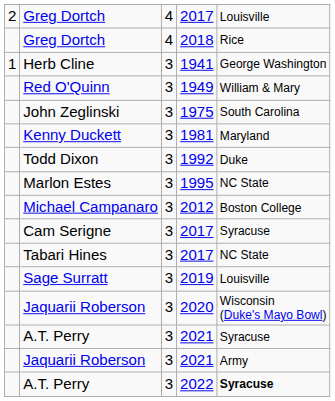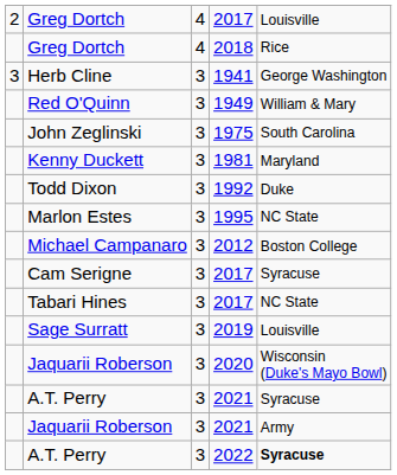 <table class="wikitable">
 <tr>
 </tr>
 <tr>
 <td>2</td>
 <td><a href='#'>Greg Dortch</a></td>
 <td>4</td>
 <td><a href='#'>2017</a></td>
 <td style="font-size:80%;">Louisville</td>
 </tr>
 <tr>
 <td></td>
 <td><a href='#'>Greg Dortch</a></td>
 <td>4</td>
 <td><a href='#'>2018</a></td>
 <td style="font-size:80%;">Rice</td>
 </tr>
 <tr>
-<td>1</td>
+<td>3</td>
 <td>Herb Cline</td>
 <td>3</td>
 <td><a href='#'>1941</a></td>
 <td style="font-size:80%;">George Washington</td>
 </tr>
 <tr>
 <td></td>
 <td><a href='#'>Red O'Quinn</a></td>
 <td>3</td>
 <td><a href='#'>1949</a></td>
 <td style="font-size:80%;">William & Mary</td>
 </tr>
 <tr>
 <td></td>
 <td>John Zeglinski</td>
 <td>3</td>
 <td><a href='#'>1975</a></td>
 <td style="font-size:80%;">South Carolina</td>
 </tr>
 <tr>
 <td></td>
 <td><a href='#'>Kenny Duckett</a></td>
 <td>3</td>
 <td><a href='#'>1981</a></td>
 <td style="font-size:80%;">Maryland</td>
 </tr>
 <tr>
 <td></td>
 <td>Todd Dixon</td>
 <td>3</td>
 <td><a href='#'>1992</a></td>
 <td style="font-size:80%;">Duke</td>
 </tr>
 <tr>
 <td></td>
 <td>Marlon Estes</td>
 <td>3</td>
 <td><a href='#'>1995</a></td>
 <td style="font-size:80%;">NC State</td>
 </tr>
 <tr>
 <td></td>
 <td><a href='#'>Michael Campanaro</a></td>
 <td>3</td>
 <td><a href='#'>2012</a></td>
 <td style="font-size:80%;">Boston College</td>
 </tr>
 <tr>
 <td></td>
 <td>Cam Serigne</td>
 <td>3</td>
 <td><a href='#'>2017</a></td>
 <td style="font-size:80%;">Syracuse</td>
 </tr>
 <tr>
 <td></td>
 <td>Tabari Hines</td>
 <td>3</td>
 <td><a href='#'>2017</a></td>
 <td style="font-size:80%;">NC State</td>
 </tr>
 <tr>
 <td></td>
 <td><a href='#'>Sage Surratt</a></td>
 <td>3</td>
 <td><a href='#'>2019</a></td>
 <td style="font-size:80%;">Louisville</td>
 </tr>
 <tr>
 <td></td>
 <td><a href='#'>Jaquarii Roberson</a></td>
 <td>3</td>
 <td><a href='#'>2020</a></td>
 <td style="font-size:80%;">Wisconsin<br>(<a href='#'>Duke's Mayo Bowl</a>)</td>
 </tr>
 <tr>
 <td></td>
 <td>A.T. Perry</td>
 <td>3</td>
 <td><a href='#'>2021</a></td>
 <td style="font-size:80%;">Syracuse</td>
 </tr>
 <tr>
 <td></td>
 <td><a href='#'>Jaquarii Roberson</a></td>
 <td>3</td>
 <td><a href='#'>2021</a></td>
 <td style="font-size:80%;">Army</td>
 </tr>
 <tr>
 <td></td>
 <td>A.T. Perry</td>
 <td>3</td>
 <td><a href='#'>2022</a></td>
 <td style="font-size:80%;"><strong>Syracuse</strong></td>
 </tr>
 </table>
